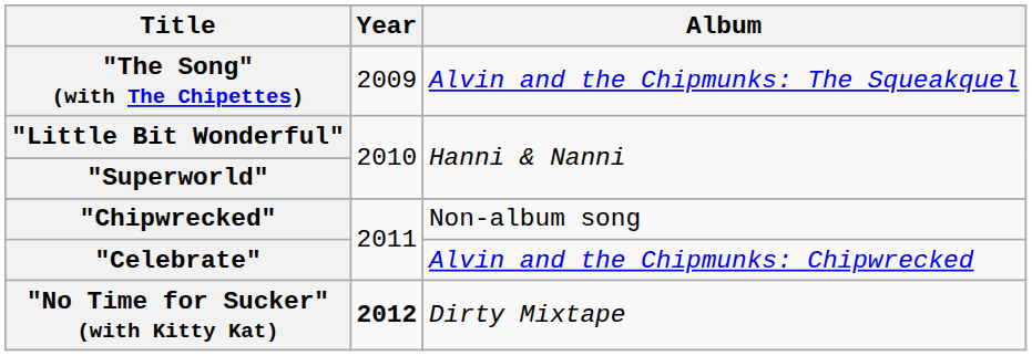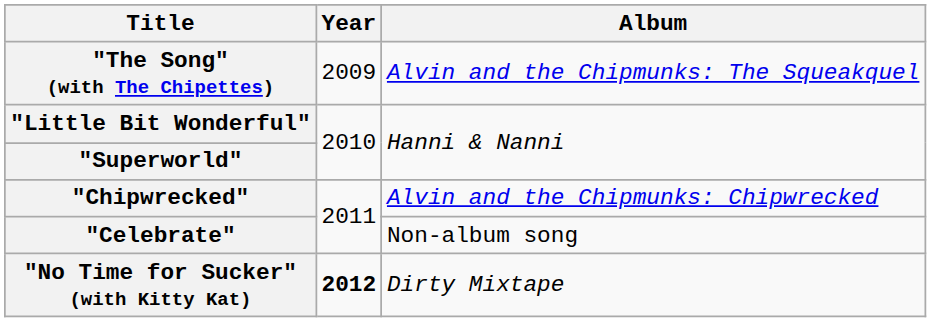 <table class="wikitable plainrowheaders" border="1">
 <tr>
 <th scope="col">Title</th>
 <th scope="col">Year</th>
 <th scope="col">Album</th>
 </tr>
 <tr>
 <th scope="row">"The Song"<br><small>(with <a href='#'>The Chipettes</a>)</small></th>
 <td style="text-align:center;">2009</td>
 <td align="left"><em><a href='#'>Alvin and the Chipmunks: The Squeakquel</a></em></td>
 </tr>
 <tr>
 <th scope="row">"Little Bit Wonderful"</th>
 <td rowspan="2" style="text-align:center;">2010</td>
 <td rowspan="2" align="left"><em>Hanni & Nanni</em></td>
 </tr>
 <tr>
 <th scope="row">"Superworld"</th>
 </tr>
 <tr>
 <th scope="row">"Chipwrecked"</th>
 <td rowspan="2" style="text-align:center;">2011</td>
-<td align="left">Non-album song</td>
+<td align="left"><em><a href='#'>Alvin and the Chipmunks: Chipwrecked</a></em></td>
 </tr>
 <tr>
 <th scope="row">"Celebrate"</th>
-<td align="left"><em><a href='#'>Alvin and the Chipmunks: Chipwrecked</a></em></td>
+<td align="left">Non-album song</td>
 </tr>
 <tr>
 <th scope="row">"No Time for Sucker" <br><small>(with Kitty Kat)</small></th>
 <td style="text-align:center;"><strong>2012</strong></td>
 <td align="left"><em>Dirty Mixtape</em></td>
 </tr>
 </table>
